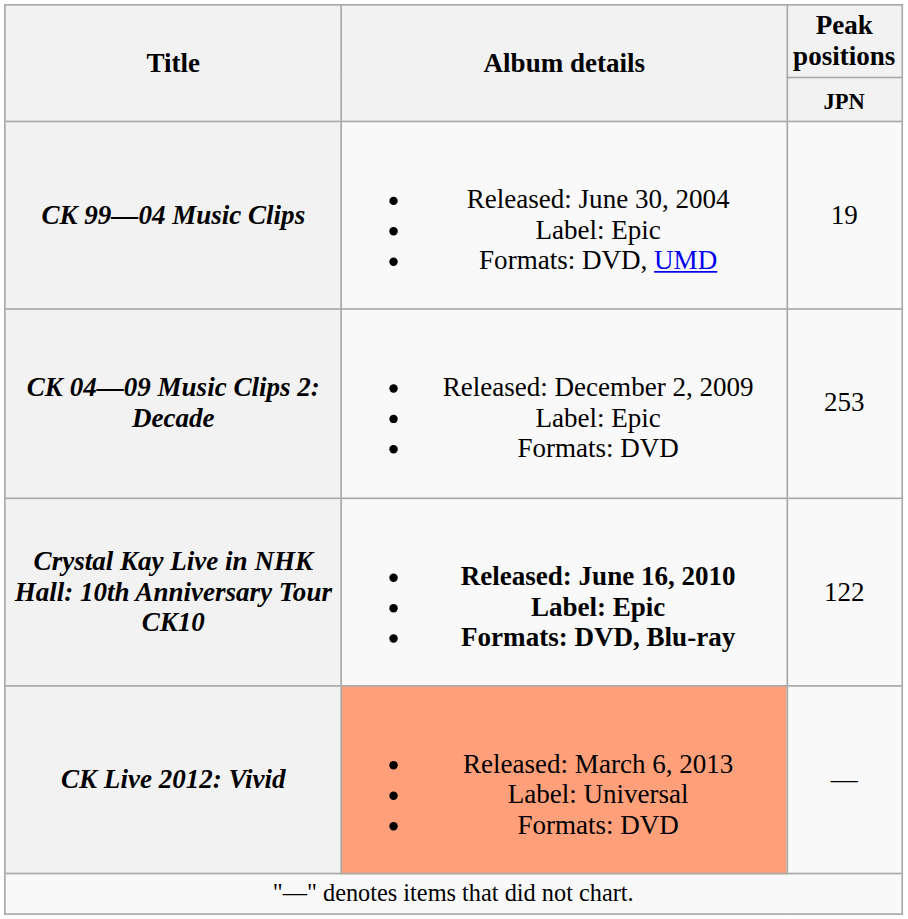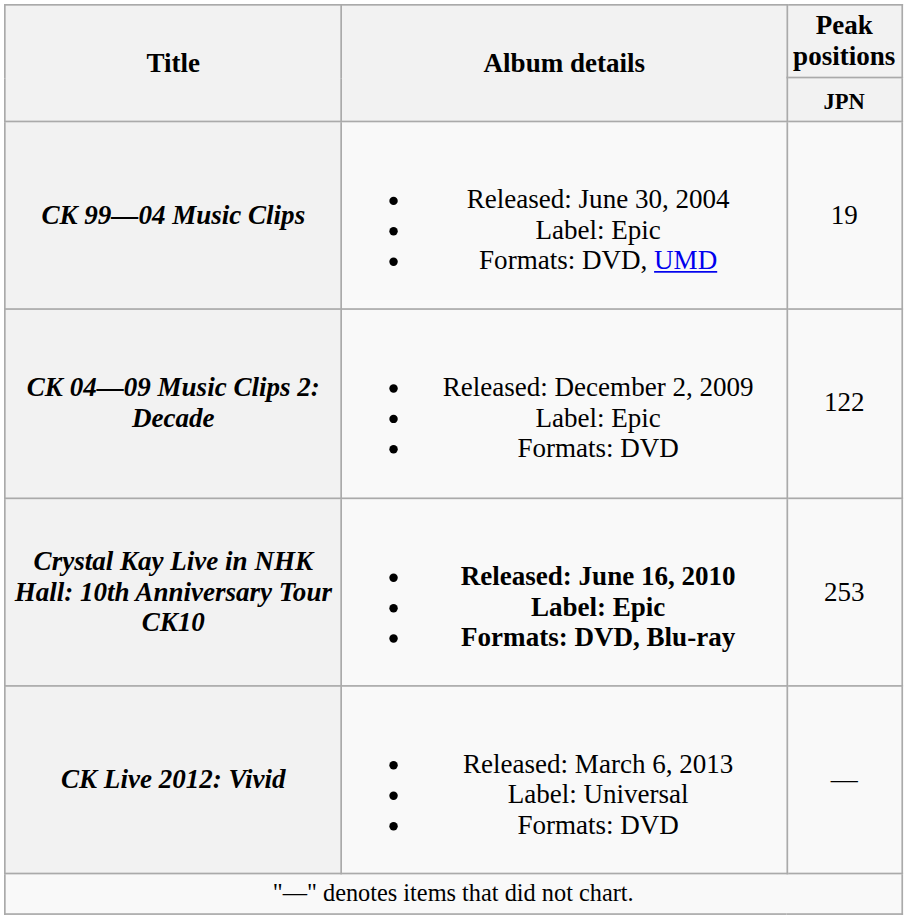 <table class="wikitable plainrowheaders" style="text-align:center;">
 <tr>
 <th style="width:12em;" rowspan="2">Title</th>
 <th style="width:16em;" rowspan="2">Album details</th>
 <th colspan="1">Peak positions</th>
 </tr>
 <tr>
 <th style="width:2.5em;"><small>JPN</small><br></th>
 </tr>
 <tr>
 <th scope="row"><em>CK 99—04 Music Clips</em></th>
 <td><br><ul><li>Released: June 30, 2004 </li><li>Label: Epic</li><li>Formats: DVD, <a href='#'>UMD</a></li></ul></td>
 <td>19</td>
 </tr>
 <tr>
 <th scope="row"><em>CK 04—09 Music Clips 2: Decade</em></th>
 <td><br><ul><li>Released: December 2, 2009 </li><li>Label: Epic</li><li>Formats: DVD</li></ul></td>
-<td>253</td>
+<td>122</td>
 </tr>
 <tr>
 <th scope="row"><em>Crystal Kay Live in NHK Hall: 10th Anniversary Tour CK10</em></th>
 <td><strong><br><ul><li>Released: June 16, 2010 </li><li>Label: Epic</li><li>Formats: DVD, Blu-ray</li></ul></strong></td>
-<td>122</td>
+<td>253</td>
 </tr>
 <tr>
 <th scope="row"><em>CK Live 2012: Vivid</em></th>
-<td style="background: lightsalmon;"><br><ul><li>Released: March 6, 2013 </li><li>Label: Universal</li><li>Formats: DVD</li></ul></td>
+<td><br><ul><li>Released: March 6, 2013 </li><li>Label: Universal</li><li>Formats: DVD</li></ul></td>
 <td>—</td>
 </tr>
 <tr>
 <td colspan="14" align="center" style="font-size:90%;">"—" denotes items that did not chart.</td>
 </tr>
 </table>
